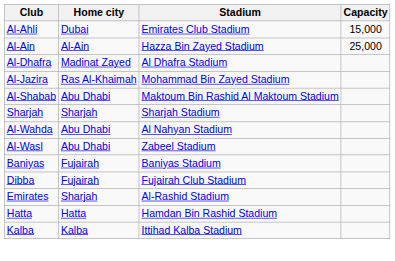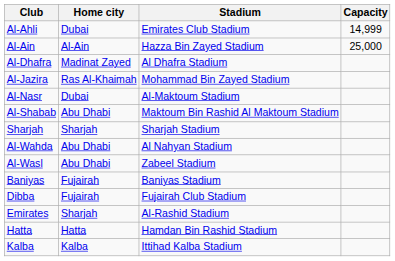 <table class="wikitable sortable" style="text-align: left;">
 <tr>
 <th>Club</th>
 <th>Home city</th>
 <th>Stadium</th>
 <th>Capacity</th>
 </tr>
 <tr>
 <td><a href='#'>Al-Ahli</a></td>
 <td><a href='#'>Dubai</a></td>
 <td><a href='#'>Emirates Club Stadium</a></td>
-<td style="text-align:center;">15,000</td>
+<td style="text-align:center;">14,999</td>
 </tr>
 <tr>
 <td><a href='#'>Al-Ain</a></td>
 <td><a href='#'>Al-Ain</a></td>
 <td><a href='#'>Hazza Bin Zayed Stadium</a></td>
 <td style="text-align:center;">25,000</td>
 </tr>
 <tr>
 <td><a href='#'>Al-Dhafra</a></td>
 <td><a href='#'>Madinat Zayed</a></td>
 <td><a href='#'>Al Dhafra Stadium</a></td>
 <td style="text-align:center;"></td>
 </tr>
 <tr>
 <td><a href='#'>Al-Jazira</a></td>
 <td><a href='#'>Ras Al-Khaimah</a></td>
 <td><a href='#'>Mohammad Bin Zayed Stadium</a></td>
+<td style="text-align:center;"></td>
+</tr>
+<tr>
+<td><a href='#'>Al-Nasr</a></td>
+<td><a href='#'>Dubai</a></td>
+<td><a href='#'>Al-Maktoum Stadium</a></td>
 <td style="text-align:center;"></td>
 </tr>
 <tr>
 <td><a href='#'>Al-Shabab</a></td>
 <td><a href='#'>Abu Dhabi</a></td>
 <td><a href='#'>Maktoum Bin Rashid Al Maktoum Stadium</a></td>
 <td style="text-align:center;"></td>
 </tr>
 <tr>
 <td><a href='#'>Sharjah</a></td>
 <td><a href='#'>Sharjah</a></td>
 <td><a href='#'>Sharjah Stadium</a></td>
 <td style="text-align:center;"></td>
 </tr>
 <tr>
 <td><a href='#'>Al-Wahda</a></td>
 <td><a href='#'>Abu Dhabi</a></td>
 <td><a href='#'>Al Nahyan Stadium</a></td>
 <td style="text-align:center;"></td>
 </tr>
 <tr>
 <td><a href='#'>Al-Wasl</a></td>
 <td><a href='#'>Abu Dhabi</a></td>
 <td><a href='#'>Zabeel Stadium</a></td>
 <td style="text-align:center;"></td>
 </tr>
 <tr>
 <td><a href='#'>Baniyas</a></td>
 <td><a href='#'>Fujairah</a></td>
 <td><a href='#'>Baniyas Stadium</a></td>
 <td style="text-align:center;"></td>
 </tr>
 <tr>
 <td><a href='#'>Dibba</a></td>
 <td><a href='#'>Fujairah</a></td>
 <td><a href='#'>Fujairah Club Stadium</a></td>
 <td style="text-align:center;"></td>
 </tr>
 <tr>
 <td><a href='#'>Emirates</a></td>
 <td><a href='#'>Sharjah</a></td>
 <td><a href='#'>Al-Rashid Stadium</a></td>
 <td style="text-align:center;"></td>
 </tr>
 <tr>
 <td><a href='#'>Hatta</a></td>
 <td><a href='#'>Hatta</a></td>
 <td><a href='#'>Hamdan Bin Rashid Stadium</a></td>
 <td style="text-align:center;"></td>
 </tr>
 <tr>
 <td><a href='#'>Kalba</a></td>
 <td><a href='#'>Kalba</a></td>
 <td><a href='#'>Ittihad Kalba Stadium</a></td>
 <td style="text-align:center;"></td>
 </tr>
 </table>
